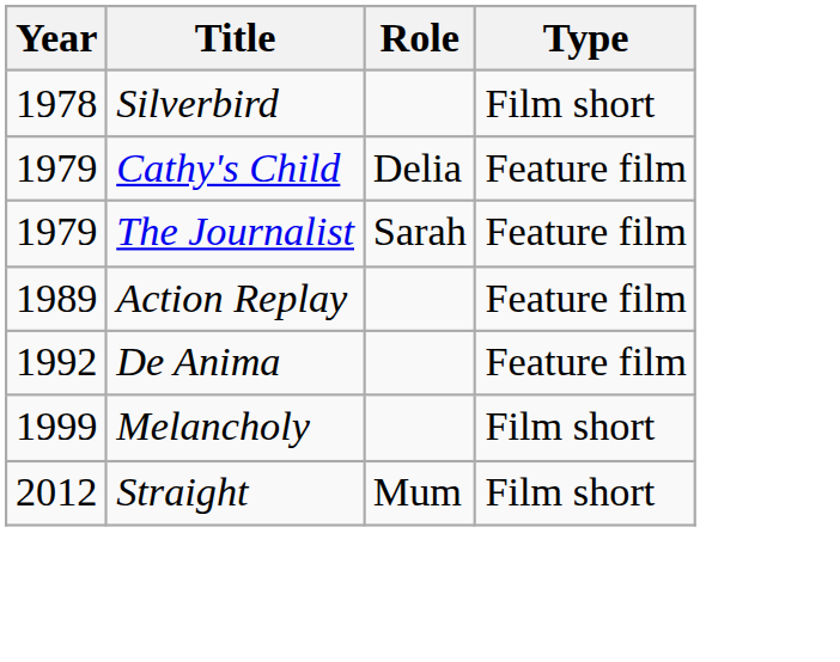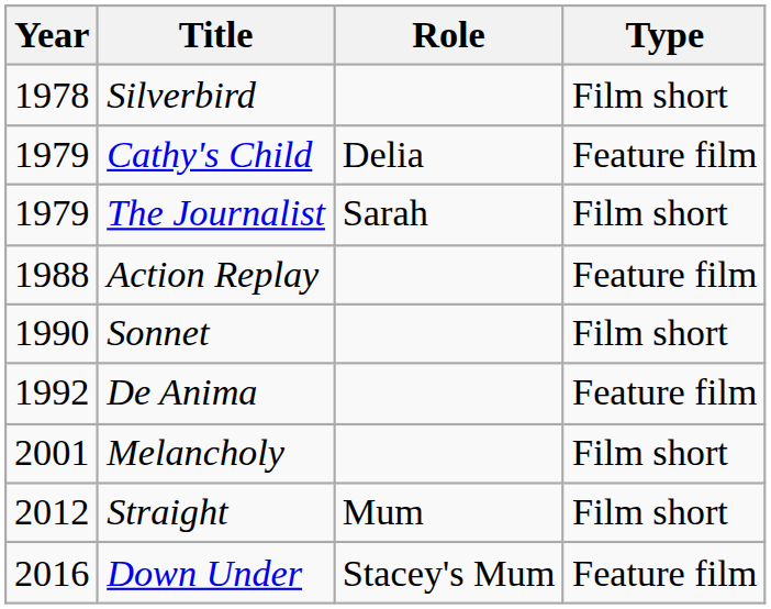 <table class="wikitable">
 <tr>
 <th>Year</th>
 <th>Title</th>
 <th>Role</th>
 <th>Type</th>
 </tr>
 <tr>
 <td>1978</td>
 <td><em>Silverbird</em></td>
 <td></td>
 <td>Film short</td>
 </tr>
 <tr>
 <td>1979</td>
 <td><em><a href='#'>Cathy's Child</a></em></td>
 <td>Delia</td>
 <td>Feature film</td>
 </tr>
 <tr>
 <td>1979</td>
 <td><em><a href='#'>The Journalist</a></em></td>
 <td>Sarah</td>
+<td>Film short</td>
+</tr>
+<tr>
+<td>1988</td>
+<td><em>Action Replay</em></td>
+<td></td>
 <td>Feature film</td>
 </tr>
 <tr>
-<td>1989</td>
-<td><em>Action Replay</em></td>
+<td>1990</td>
+<td><em>Sonnet</em></td>
 <td></td>
-<td>Feature film</td>
+<td>Film short</td>
 </tr>
 <tr>
 <td>1992</td>
 <td><em>De Anima</em></td>
 <td></td>
 <td>Feature film</td>
 </tr>
 <tr>
-<td>1999</td>
+<td>2001</td>
 <td><em>Melancholy</em></td>
 <td></td>
 <td>Film short</td>
 </tr>
 <tr>
 <td>2012</td>
 <td><em>Straight</em></td>
 <td>Mum</td>
 <td>Film short</td>
 </tr>
+<tr>
+<td>2016</td>
+<td><em><a href='#'>Down Under</a></em></td>
+<td>Stacey's Mum</td>
+<td>Feature film</td>
+</tr>
 </table>
